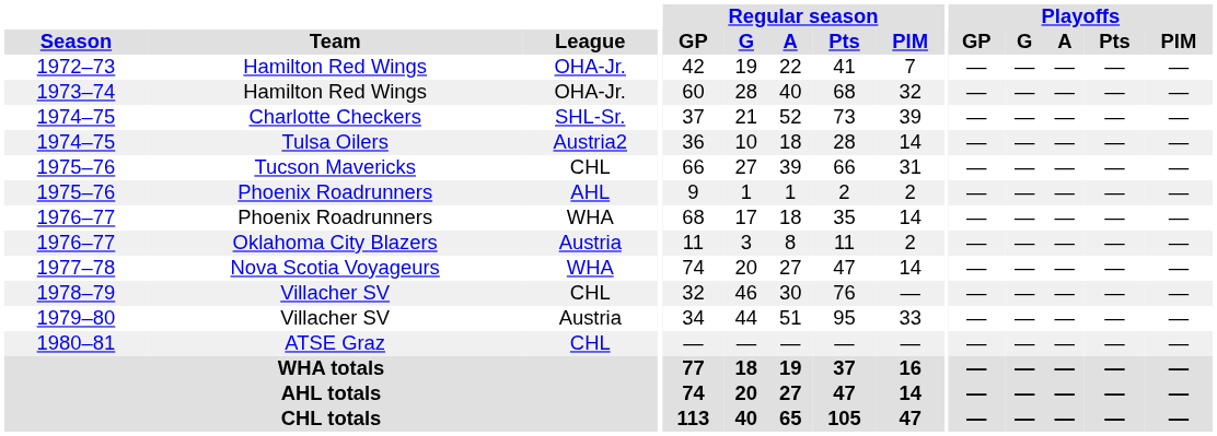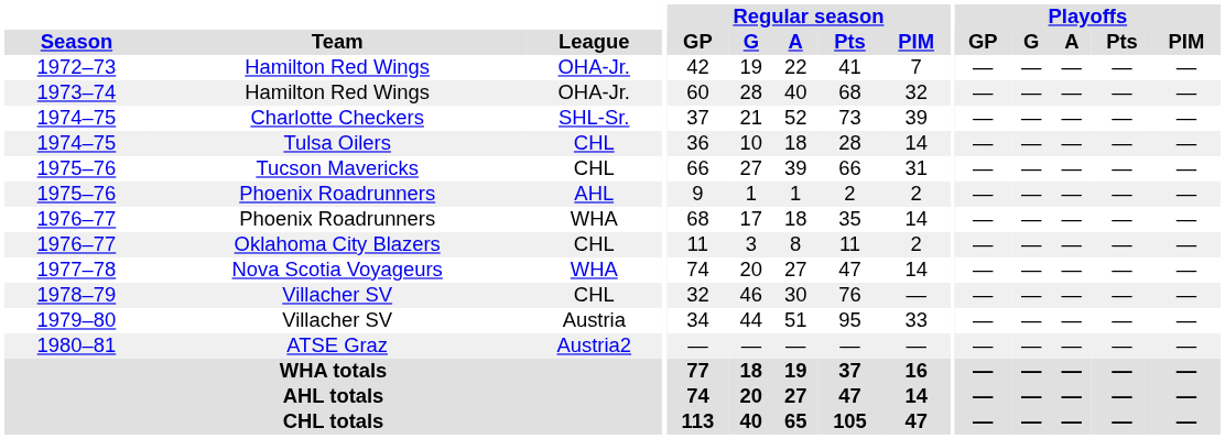 <table border="0" cellpadding="1" cellspacing="0" style="text-align:center; width:60em">
 <tr bgcolor="#e0e0e0">
 <th colspan="3" bgcolor="#ffffff"></th>
 <th rowspan="99" bgcolor="#ffffff"></th>
 <th colspan="5"><a href='#'>Regular season</a></th>
 <th rowspan="99" bgcolor="#ffffff"></th>
 <th colspan="5"><a href='#'>Playoffs</a></th>
 </tr>
 <tr bgcolor="#e0e0e0">
 <th><a href='#'>Season</a></th>
 <th>Team</th>
 <th>League</th>
 <th>GP</th>
 <th><a href='#'>G</a></th>
 <th><a href='#'>A</a></th>
 <th><a href='#'>Pts</a></th>
 <th><a href='#'>PIM</a></th>
 <th>GP</th>
 <th>G</th>
 <th>A</th>
 <th>Pts</th>
 <th>PIM</th>
 </tr>
 <tr>
 <td><a href='#'>1972–73</a></td>
 <td><a href='#'>Hamilton Red Wings</a></td>
 <td><a href='#'>OHA-Jr.</a></td>
 <td>42</td>
 <td>19</td>
 <td>22</td>
 <td>41</td>
 <td>7</td>
 <td>—</td>
 <td>—</td>
 <td>—</td>
 <td>—</td>
 <td>—</td>
 </tr>
 <tr bgcolor="#f0f0f0">
 <td><a href='#'>1973–74</a></td>
 <td>Hamilton Red Wings</td>
 <td>OHA-Jr.</td>
 <td>60</td>
 <td>28</td>
 <td>40</td>
 <td>68</td>
 <td>32</td>
 <td>—</td>
 <td>—</td>
 <td>—</td>
 <td>—</td>
 <td>—</td>
 </tr>
 <tr>
 <td><a href='#'>1974–75</a></td>
 <td><a href='#'>Charlotte Checkers</a></td>
 <td><a href='#'>SHL-Sr.</a></td>
 <td>37</td>
 <td>21</td>
 <td>52</td>
 <td>73</td>
 <td>39</td>
 <td>—</td>
 <td>—</td>
 <td>—</td>
 <td>—</td>
 <td>—</td>
 </tr>
 <tr bgcolor="#f0f0f0">
 <td><a href='#'>1974–75</a></td>
 <td><a href='#'>Tulsa Oilers</a></td>
-<td><a href='#'>Austria2</a></td>
+<td><a href='#'>CHL</a></td>
 <td>36</td>
 <td>10</td>
 <td>18</td>
 <td>28</td>
 <td>14</td>
 <td>—</td>
 <td>—</td>
 <td>—</td>
 <td>—</td>
 <td>—</td>
 </tr>
 <tr>
 <td><a href='#'>1975–76</a></td>
 <td><a href='#'>Tucson Mavericks</a></td>
 <td>CHL</td>
 <td>66</td>
 <td>27</td>
 <td>39</td>
 <td>66</td>
 <td>31</td>
 <td>—</td>
 <td>—</td>
 <td>—</td>
 <td>—</td>
 <td>—</td>
 </tr>
 <tr bgcolor="#f0f0f0">
 <td><a href='#'>1975–76</a></td>
 <td><a href='#'>Phoenix Roadrunners</a></td>
 <td><a href='#'>AHL</a></td>
 <td>9</td>
 <td>1</td>
 <td>1</td>
 <td>2</td>
 <td>2</td>
 <td>—</td>
 <td>—</td>
 <td>—</td>
 <td>—</td>
 <td>—</td>
 </tr>
 <tr>
 <td><a href='#'>1976–77</a></td>
 <td>Phoenix Roadrunners</td>
 <td>WHA</td>
 <td>68</td>
 <td>17</td>
 <td>18</td>
 <td>35</td>
 <td>14</td>
 <td>—</td>
 <td>—</td>
 <td>—</td>
 <td>—</td>
 <td>—</td>
 </tr>
 <tr bgcolor="#f0f0f0">
 <td><a href='#'>1976–77</a></td>
 <td><a href='#'>Oklahoma City Blazers</a></td>
-<td><a href='#'>Austria</a></td>
+<td>CHL</td>
 <td>11</td>
 <td>3</td>
 <td>8</td>
 <td>11</td>
 <td>2</td>
 <td>—</td>
 <td>—</td>
 <td>—</td>
 <td>—</td>
 <td>—</td>
 </tr>
 <tr>
 <td><a href='#'>1977–78</a></td>
 <td><a href='#'>Nova Scotia Voyageurs</a></td>
 <td><a href='#'>WHA</a></td>
 <td>74</td>
 <td>20</td>
 <td>27</td>
 <td>47</td>
 <td>14</td>
 <td>—</td>
 <td>—</td>
 <td>—</td>
 <td>—</td>
 <td>—</td>
 </tr>
 <tr bgcolor="#f0f0f0">
 <td><a href='#'>1978–79</a></td>
 <td><a href='#'>Villacher SV</a></td>
 <td>CHL</td>
 <td>32</td>
 <td>46</td>
 <td>30</td>
 <td>76</td>
 <td>—</td>
 <td>—</td>
 <td>—</td>
 <td>—</td>
 <td>—</td>
 <td>—</td>
 </tr>
 <tr>
 <td><a href='#'>1979–80</a></td>
 <td>Villacher SV</td>
 <td>Austria</td>
 <td>34</td>
 <td>44</td>
 <td>51</td>
 <td>95</td>
 <td>33</td>
 <td>—</td>
 <td>—</td>
 <td>—</td>
 <td>—</td>
 <td>—</td>
 </tr>
 <tr bgcolor="#f0f0f0">
 <td><a href='#'>1980–81</a></td>
 <td><a href='#'>ATSE Graz</a></td>
-<td><a href='#'>CHL</a></td>
+<td><a href='#'>Austria2</a></td>
 <td>—</td>
 <td>—</td>
 <td>—</td>
 <td>—</td>
 <td>—</td>
 <td>—</td>
 <td>—</td>
 <td>—</td>
 <td>—</td>
 <td>—</td>
 </tr>
 <tr>
 </tr>
 <tr ALIGN="center" bgcolor="#e0e0e0">
 <th colspan="3">WHA totals</th>
 <th ALIGN="center">77</th>
 <th ALIGN="center">18</th>
 <th ALIGN="center">19</th>
 <th ALIGN="center">37</th>
 <th ALIGN="center">16</th>
 <th ALIGN="center">—</th>
 <th ALIGN="center">—</th>
 <th ALIGN="center">—</th>
 <th ALIGN="center">—</th>
 <th ALIGN="center">—</th>
 </tr>
 <tr>
 </tr>
 <tr ALIGN="center" bgcolor="#e0e0e0">
 <th colspan="3">AHL totals</th>
 <th ALIGN="center">74</th>
 <th ALIGN="center">20</th>
 <th ALIGN="center">27</th>
 <th ALIGN="center">47</th>
 <th ALIGN="center">14</th>
 <th ALIGN="center">—</th>
 <th ALIGN="center">—</th>
 <th ALIGN="center">—</th>
 <th ALIGN="center">—</th>
 <th ALIGN="center">—</th>
 </tr>
 <tr>
 </tr>
 <tr ALIGN="center" bgcolor="#e0e0e0">
 <th colspan="3">CHL totals</th>
 <th ALIGN="center">113</th>
 <th ALIGN="center">40</th>
 <th ALIGN="center">65</th>
 <th ALIGN="center">105</th>
 <th ALIGN="center">47</th>
 <th ALIGN="center">—</th>
 <th ALIGN="center">—</th>
 <th ALIGN="center">—</th>
 <th ALIGN="center">—</th>
 <th ALIGN="center">—</th>
 </tr>
 </table>
